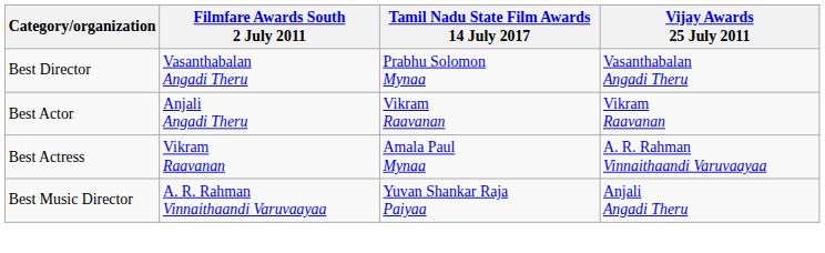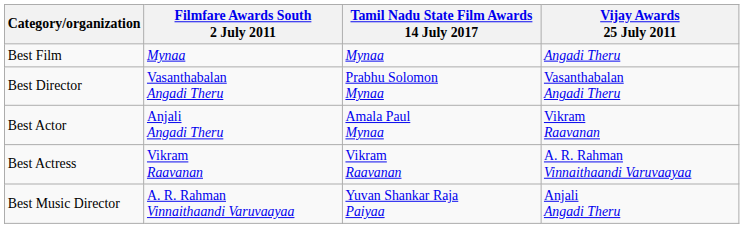 <table class="wikitable" style="font-size: 90%;">
 <tr>
 <th rowspan="1" style="width:20px;">Category/organization</th>
 <th rowspan="1" style="width:200px;"><a href='#'>Filmfare Awards South</a><br>2 July 2011</th>
 <th rowspan="1" style="width:200px;"><a href='#'>Tamil Nadu State Film Awards</a><br>14 July 2017</th>
 <th rowspan="1" style="width:200px;"><a href='#'>Vijay Awards</a><br>25 July 2011</th>
+</tr>
+<tr>
+<td>Best Film</td>
+<td><em><a href='#'>Mynaa</a></em></td>
+<td><em><a href='#'>Mynaa</a></em></td>
+<td><em><a href='#'>Angadi Theru</a></em></td>
 </tr>
 <tr>
 <td>Best Director</td>
 <td><a href='#'>Vasanthabalan</a><br><em><a href='#'>Angadi Theru</a></em></td>
 <td><a href='#'>Prabhu Solomon</a><br><em><a href='#'>Mynaa</a></em></td>
 <td><a href='#'>Vasanthabalan</a><br><em><a href='#'>Angadi Theru</a></em></td>
 </tr>
 <tr>
 <td>Best Actor</td>
 <td><a href='#'>Anjali</a><br><em><a href='#'>Angadi Theru</a></em></td>
-<td><a href='#'>Vikram</a><br><em><a href='#'>Raavanan</a></em></td>
+<td><a href='#'>Amala Paul</a><br><em><a href='#'>Mynaa</a></em></td>
 <td><a href='#'>Vikram</a><br><em><a href='#'>Raavanan</a></em></td>
 </tr>
 <tr>
 <td>Best Actress</td>
 <td><a href='#'>Vikram</a><br><em><a href='#'>Raavanan</a></em></td>
-<td><a href='#'>Amala Paul</a><br><em><a href='#'>Mynaa</a></em></td>
+<td><a href='#'>Vikram</a><br><em><a href='#'>Raavanan</a></em></td>
 <td><a href='#'>A. R. Rahman</a><br><em><a href='#'>Vinnaithaandi Varuvaayaa</a></em></td>
 </tr>
 <tr>
 <td>Best Music Director</td>
 <td><a href='#'>A. R. Rahman</a><br><em><a href='#'>Vinnaithaandi Varuvaayaa</a></em></td>
 <td><a href='#'>Yuvan Shankar Raja</a><br><em><a href='#'>Paiyaa</a></em></td>
 <td><a href='#'>Anjali</a><br><em><a href='#'>Angadi Theru</a></em></td>
 </tr>
 </table>
